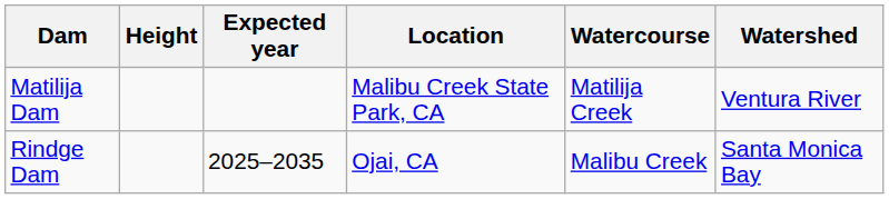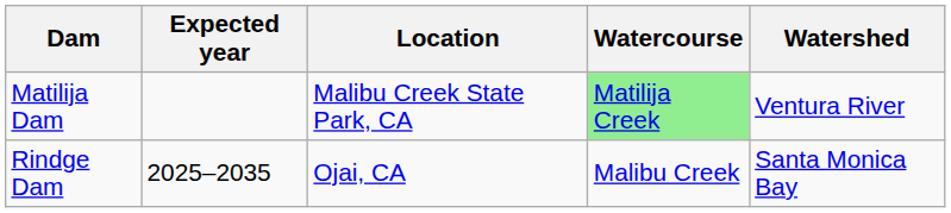 <table class="wikitable sortable">
 <tr>
 <th>Dam</th>
-<th>Height</th>
 <th>Expected year</th>
 <th>Location</th>
 <th>Watercourse</th>
 <th>Watershed</th>
 </tr>
 <tr>
 <td><a href='#'>Matilija Dam</a></td>
 <td></td>
-<td></td>
 <td><a href='#'>Malibu Creek State Park, CA</a><br></td>
-<td><a href='#'>Matilija Creek</a></td>
+<td style="background: lightgreen;"><a href='#'>Matilija Creek</a></td>
 <td><a href='#'>Ventura River</a></td>
 </tr>
 <tr>
 <td><a href='#'>Rindge Dam</a></td>
-<td></td>
 <td>2025–2035</td>
 <td><a href='#'>Ojai, CA</a><br></td>
 <td><a href='#'>Malibu Creek</a></td>
 <td><a href='#'>Santa Monica Bay</a></td>
 </tr>
 </table>
